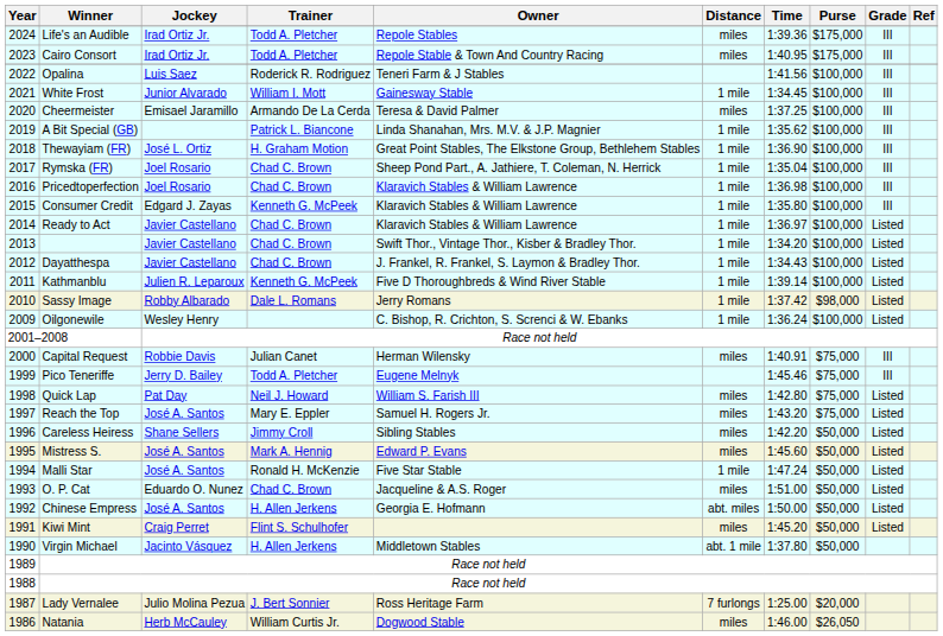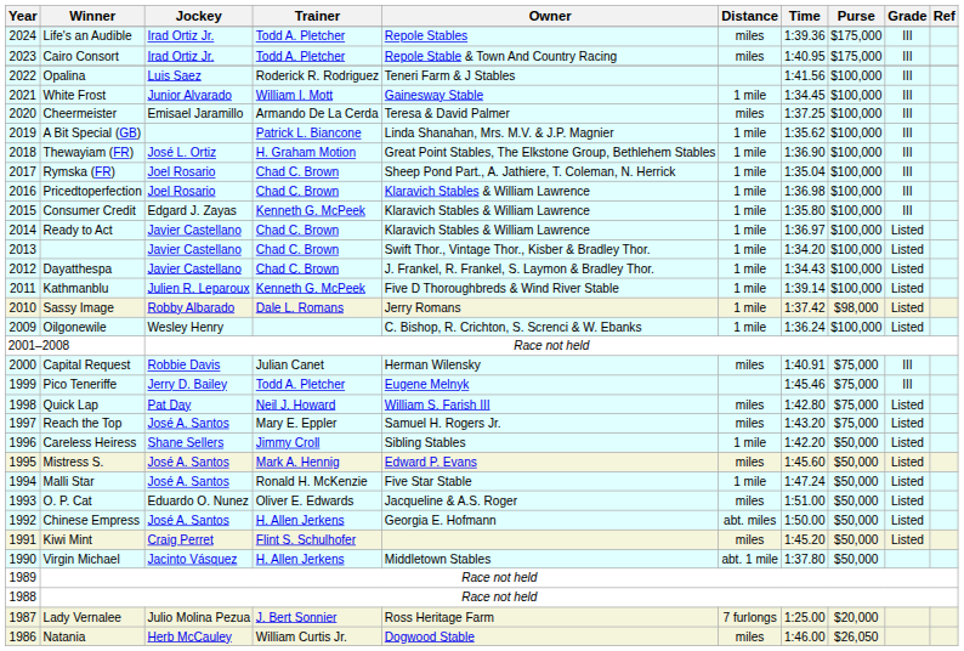 <table class="wikitable sortable">
 <tr>
 <th>Year</th>
 <th>Winner</th>
 <th>Jockey</th>
 <th>Trainer</th>
 <th>Owner</th>
 <th>Distance</th>
 <th>Time</th>
 <th>Purse</th>
 <th>Grade</th>
 <th>Ref</th>
 </tr>
 <tr>
 </tr>
 <tr style="font-size:90%; background-color:lightcyan">
 <td align=center>2024</td>
 <td>Life's an Audible</td>
 <td><a href='#'>Irad Ortiz Jr.</a></td>
 <td><a href='#'>Todd A. Pletcher</a></td>
 <td><a href='#'>Repole Stables</a></td>
 <td align=center> miles</td>
 <td align=center>1:39.36</td>
 <td align=center>$175,000</td>
 <td align=center>III</td>
 <td></td>
 </tr>
 <tr style="font-size:90%; background-color:lightcyan">
 <td align=center>2023</td>
 <td>Cairo Consort</td>
 <td><a href='#'>Irad Ortiz Jr.</a></td>
 <td><a href='#'>Todd A. Pletcher</a></td>
 <td><a href='#'>Repole Stable</a> & Town And Country Racing</td>
 <td align=center> miles</td>
 <td align=center>1:40.95</td>
 <td align=center>$175,000</td>
 <td align=center>III</td>
 <td></td>
 </tr>
 <tr>
 </tr>
 <tr style="font-size:90%; background-color:lightcyan">
 <td align=center>2022</td>
 <td>Opalina</td>
 <td><a href='#'>Luis Saez</a></td>
 <td>Roderick R. Rodriguez</td>
 <td>Teneri Farm & J Stables</td>
 <td align=center></td>
 <td align=center>1:41.56</td>
 <td align=center>$100,000</td>
 <td align=center>III</td>
 <td></td>
 </tr>
 <tr style="font-size:90%; background-color:lightcyan">
 <td align=center>2021</td>
 <td>White Frost</td>
 <td><a href='#'>Junior Alvarado</a></td>
 <td><a href='#'>William I. Mott</a></td>
 <td><a href='#'>Gainesway Stable</a></td>
 <td align=center>1 mile</td>
 <td align=center>1:34.45</td>
 <td align=center>$100,000</td>
 <td align=center>III</td>
 <td></td>
 </tr>
 <tr style="font-size:90%; background-color:lightcyan">
 <td align=center>2020</td>
 <td>Cheermeister</td>
 <td>Emisael Jaramillo</td>
 <td>Armando De La Cerda</td>
 <td>Teresa & David Palmer</td>
 <td align=center> miles</td>
 <td align=center>1:37.25</td>
 <td align=center>$100,000</td>
 <td align=center>III</td>
 <td></td>
 </tr>
 <tr style="font-size:90%; background-color:lightcyan">
 <td align=center>2019</td>
 <td>A Bit Special (<a href='#'>GB</a>)</td>
 <td></td>
 <td><a href='#'>Patrick L. Biancone</a></td>
 <td>Linda Shanahan,  Mrs. M.V. & J.P. Magnier</td>
 <td align=center>1 mile</td>
 <td align=center>1:35.62</td>
 <td align=center>$100,000</td>
 <td align=center>III</td>
 <td></td>
 </tr>
 <tr style="font-size:90%; background-color:lightcyan">
 <td align=center>2018</td>
 <td>Thewayiam (<a href='#'>FR</a>)</td>
 <td><a href='#'>José L. Ortiz</a></td>
 <td><a href='#'>H. Graham Motion</a></td>
 <td>Great Point Stables, The Elkstone Group, Bethlehem Stables</td>
 <td align=center>1 mile</td>
 <td align=center>1:36.90</td>
 <td align=center>$100,000</td>
 <td align=center>III</td>
 <td></td>
 </tr>
 <tr style="font-size:90%; background-color:lightcyan">
 <td align=center>2017</td>
 <td>Rymska (<a href='#'>FR</a>)</td>
 <td><a href='#'>Joel Rosario</a></td>
 <td><a href='#'>Chad C. Brown</a></td>
 <td>Sheep Pond Part., A. Jathiere, T. Coleman, N. Herrick</td>
 <td align=center>1 mile</td>
 <td align=center>1:35.04</td>
 <td align=center>$100,000</td>
 <td align=center>III</td>
 <td></td>
 </tr>
 <tr style="font-size:90%; background-color:lightcyan">
 <td align=center>2016</td>
 <td>Pricedtoperfection</td>
 <td><a href='#'>Joel Rosario</a></td>
 <td><a href='#'>Chad C. Brown</a></td>
 <td><a href='#'>Klaravich Stables</a> & William  Lawrence</td>
 <td align=center>1 mile</td>
 <td align=center>1:36.98</td>
 <td align=center>$100,000</td>
 <td align=center>III</td>
 <td></td>
 </tr>
 <tr style="font-size:90%; background-color:lightcyan">
 <td align=center>2015</td>
 <td>Consumer Credit</td>
 <td>Edgard J. Zayas</td>
 <td><a href='#'>Kenneth G. McPeek</a></td>
 <td>Klaravich Stables & William  Lawrence</td>
 <td align=center>1 mile</td>
 <td align=center>1:35.80</td>
 <td align=center>$100,000</td>
 <td align=center>III</td>
 <td></td>
 </tr>
 <tr style="font-size:90%; background-color:lightcyan">
 <td align=center>2014</td>
 <td>Ready to Act</td>
 <td><a href='#'>Javier Castellano</a></td>
 <td><a href='#'>Chad C. Brown</a></td>
 <td>Klaravich Stables & William  Lawrence</td>
 <td align=center>1 mile</td>
 <td align=center>1:36.97</td>
 <td align=center>$100,000</td>
 <td align=center>Listed</td>
 <td></td>
 </tr>
 <tr style="font-size:90%; background-color:lightcyan">
 <td align=center>2013</td>
 <td></td>
 <td><a href='#'>Javier Castellano</a></td>
 <td><a href='#'>Chad C. Brown</a></td>
 <td>Swift Thor., Vintage Thor., Kisber & Bradley Thor.</td>
 <td align=center>1 mile</td>
 <td align=center>1:34.20</td>
 <td align=center>$100,000</td>
 <td align=center>Listed</td>
 <td></td>
 </tr>
 <tr style="font-size:90%; background-color:lightcyan">
 <td align=center>2012</td>
 <td>Dayatthespa</td>
 <td><a href='#'>Javier Castellano</a></td>
 <td><a href='#'>Chad C. Brown</a></td>
 <td>J. Frankel, R. Frankel, S. Laymon & Bradley Thor.</td>
 <td align=center>1 mile</td>
 <td align=center>1:34.43</td>
 <td align=center>$100,000</td>
 <td align=center>Listed</td>
 <td></td>
 </tr>
 <tr style="font-size:90%; background-color:lightcyan">
 <td align=center>2011</td>
 <td>Kathmanblu</td>
 <td><a href='#'>Julien R. Leparoux</a></td>
 <td><a href='#'>Kenneth G. McPeek</a></td>
 <td>Five D Thoroughbreds & Wind River Stable</td>
 <td align=center>1 mile</td>
 <td align=center>1:39.14</td>
 <td align=center>$100,000</td>
 <td align=center>Listed</td>
 <td></td>
 </tr>
 <tr style="font-size:90%; background-color:beige">
 <td align=center>2010</td>
 <td>Sassy Image</td>
 <td><a href='#'>Robby Albarado</a></td>
 <td><a href='#'>Dale L. Romans</a></td>
 <td>Jerry Romans</td>
 <td align=center>1 mile</td>
 <td align=center>1:37.42</td>
 <td align=center>$98,000</td>
 <td align=center>Listed</td>
 <td></td>
 </tr>
 <tr style="font-size:90%; background-color:lightcyan">
 <td align=center>2009</td>
 <td>Oilgonewile</td>
 <td>Wesley Henry</td>
 <td></td>
 <td>C. Bishop, R. Crichton, S. Screnci & W. Ebanks</td>
 <td align=center>1 mile</td>
 <td align=center>1:36.24</td>
 <td align=center>$100,000</td>
 <td align=center>Listed</td>
 <td></td>
 </tr>
 <tr style="font-size:90%; background-color:white">
 <td align="left" colspan=2>2001–2008</td>
 <td align="center" colspan=8><em>Race not held</em></td>
 </tr>
 <tr style="font-size:90%; background-color:lightcyan">
 <td align=center>2000</td>
 <td>Capital Request</td>
 <td><a href='#'>Robbie Davis</a></td>
 <td>Julian Canet</td>
 <td>Herman Wilensky</td>
 <td align=center> miles</td>
 <td align=center>1:40.91</td>
 <td align=center>$75,000</td>
 <td align=center>III</td>
 <td></td>
 </tr>
 <tr style="font-size:90%; background-color:lightcyan">
 <td align=center>1999</td>
 <td>Pico Teneriffe</td>
 <td><a href='#'>Jerry D. Bailey</a></td>
 <td><a href='#'>Todd A. Pletcher</a></td>
 <td><a href='#'>Eugene Melnyk</a></td>
 <td align=center></td>
 <td align=center>1:45.46</td>
 <td align=center>$75,000</td>
 <td align=center>III</td>
 <td></td>
 </tr>
 <tr style="font-size:90%; background-color:lightcyan">
 <td align=center>1998</td>
 <td>Quick Lap</td>
 <td><a href='#'>Pat Day</a></td>
 <td><a href='#'>Neil J. Howard</a></td>
 <td><a href='#'>William S. Farish III</a></td>
 <td align=center> miles</td>
 <td align=center>1:42.80</td>
 <td align=center>$75,000</td>
 <td align=center>Listed</td>
 <td></td>
 </tr>
 <tr style="font-size:90%; background-color:lightcyan">
 <td align=center>1997</td>
 <td>Reach the Top</td>
 <td><a href='#'>José A. Santos</a></td>
 <td>Mary E. Eppler</td>
 <td>Samuel H. Rogers Jr.</td>
 <td align=center> miles</td>
 <td align=center>1:43.20</td>
 <td align=center>$75,000</td>
 <td align=center>Listed</td>
 <td></td>
 </tr>
 <tr style="font-size:90%; background-color:lightcyan">
 <td align=center>1996</td>
 <td>Careless Heiress</td>
 <td><a href='#'>Shane Sellers</a></td>
 <td><a href='#'>Jimmy Croll</a></td>
 <td>Sibling Stables</td>
-<td align=center> miles</td>
+<td align=center>1 mile</td>
 <td align=center>1:42.20</td>
 <td align=center>$50,000</td>
 <td align=center>Listed</td>
 <td></td>
 </tr>
 <tr style="font-size:90%; background-color:beige">
 <td align=center>1995</td>
 <td>Mistress S.</td>
 <td><a href='#'>José A. Santos</a></td>
 <td><a href='#'>Mark A. Hennig</a></td>
 <td><a href='#'>Edward P. Evans</a></td>
 <td align=center> miles</td>
 <td align=center>1:45.60</td>
 <td align=center>$50,000</td>
 <td align=center>Listed</td>
 <td></td>
 </tr>
 <tr style="font-size:90%; background-color:lightcyan">
 <td align=center>1994</td>
 <td>Malli Star</td>
 <td><a href='#'>José A. Santos</a></td>
 <td>Ronald H. McKenzie</td>
 <td>Five Star Stable</td>
 <td align=center>1 mile</td>
 <td align=center>1:47.24</td>
 <td align=center>$50,000</td>
 <td align=center>Listed</td>
 <td></td>
 </tr>
 <tr style="font-size:90%; background-color:lightcyan">
 <td align=center>1993</td>
 <td>O. P. Cat</td>
 <td>Eduardo O. Nunez</td>
-<td><a href='#'>Chad C. Brown</a></td>
+<td>Oliver E. Edwards</td>
 <td>Jacqueline & A.S. Roger</td>
 <td align=center> miles</td>
 <td align=center>1:51.00</td>
 <td align=center>$50,000</td>
 <td align=center>Listed</td>
 <td></td>
 </tr>
 <tr style="font-size:90%; background-color:lightcyan">
 <td align=center>1992</td>
 <td>Chinese Empress</td>
 <td><a href='#'>José A. Santos</a></td>
 <td><a href='#'>H. Allen Jerkens</a></td>
 <td>Georgia E. Hofmann</td>
 <td align=center>abt.  miles</td>
 <td align=center>1:50.00</td>
 <td align=center>$50,000</td>
 <td align=center>Listed</td>
 <td></td>
 </tr>
 <tr style="font-size:90%; background-color:beige">
 <td align=center>1991</td>
 <td>Kiwi Mint</td>
 <td><a href='#'>Craig Perret</a></td>
 <td><a href='#'>Flint S. Schulhofer</a></td>
 <td></td>
 <td align=center> miles</td>
 <td align=center>1:45.20</td>
 <td align=center>$50,000</td>
 <td align=center>Listed</td>
 <td></td>
 </tr>
 <tr style="font-size:90%; background-color:lightcyan">
 <td align=center>1990</td>
 <td>Virgin Michael</td>
 <td><a href='#'>Jacinto Vásquez</a></td>
 <td><a href='#'>H. Allen Jerkens</a></td>
 <td>Middletown Stables</td>
 <td align=center>abt. 1 mile</td>
 <td align=center>1:37.80</td>
 <td align=center>$50,000</td>
 <td align=center></td>
 <td></td>
 </tr>
 <tr style="font-size:90%; background-color:white">
 <td align="center">1989</td>
 <td align="center" colspan=9><em>Race not held</em></td>
 </tr>
 <tr style="font-size:90%; background-color:white">
 <td align="center">1988</td>
 <td align="center" colspan=9><em>Race not held</em></td>
 </tr>
 <tr style="font-size:90%; background-color:beige">
 <td align=center>1987</td>
 <td>Lady Vernalee</td>
 <td>Julio Molina Pezua</td>
 <td><a href='#'>J. Bert Sonnier</a></td>
 <td>Ross Heritage Farm</td>
 <td align=center>7 furlongs</td>
 <td align=center>1:25.00</td>
 <td align=center>$20,000</td>
 <td align=center></td>
 <td></td>
 </tr>
 <tr style="font-size:90%; background-color:beige">
 <td align=center>1986</td>
 <td>Natania</td>
 <td><a href='#'>Herb McCauley</a></td>
 <td>William Curtis Jr.</td>
 <td><a href='#'>Dogwood Stable</a></td>
 <td align=center> miles</td>
 <td align=center>1:46.00</td>
 <td align=center>$26,050</td>
 <td align=center></td>
 <td></td>
 </tr>
 </table>
